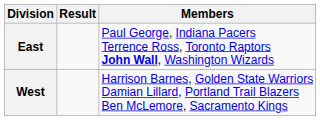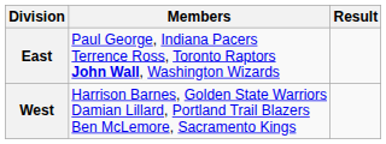 <table class = "wikitable">
 <tr>
 <th>Division</th>
+<th>Members</th>
 <th>Result</th>
-<th>Members</th>
 </tr>
 <tr>
 <th>East</th>
+<td><a href='#'>Paul George</a>, <a href='#'>Indiana Pacers</a><br><a href='#'>Terrence Ross</a>, <a href='#'>Toronto Raptors</a><br><strong><a href='#'>John Wall</a></strong>, <a href='#'>Washington Wizards</a></td>
 <td></td>
-<td><a href='#'>Paul George</a>, <a href='#'>Indiana Pacers</a><br><a href='#'>Terrence Ross</a>, <a href='#'>Toronto Raptors</a><br><strong><a href='#'>John Wall</a></strong>, <a href='#'>Washington Wizards</a></td>
 </tr>
 <tr>
 <th>West</th>
+<td><a href='#'>Harrison Barnes</a>, <a href='#'>Golden State Warriors</a><br><a href='#'>Damian Lillard</a>, <a href='#'>Portland Trail Blazers</a><br><a href='#'>Ben McLemore</a>, <a href='#'>Sacramento Kings</a></td>
 <td></td>
-<td><a href='#'>Harrison Barnes</a>, <a href='#'>Golden State Warriors</a><br><a href='#'>Damian Lillard</a>, <a href='#'>Portland Trail Blazers</a><br><a href='#'>Ben McLemore</a>, <a href='#'>Sacramento Kings</a></td>
 </tr>
 </table>
